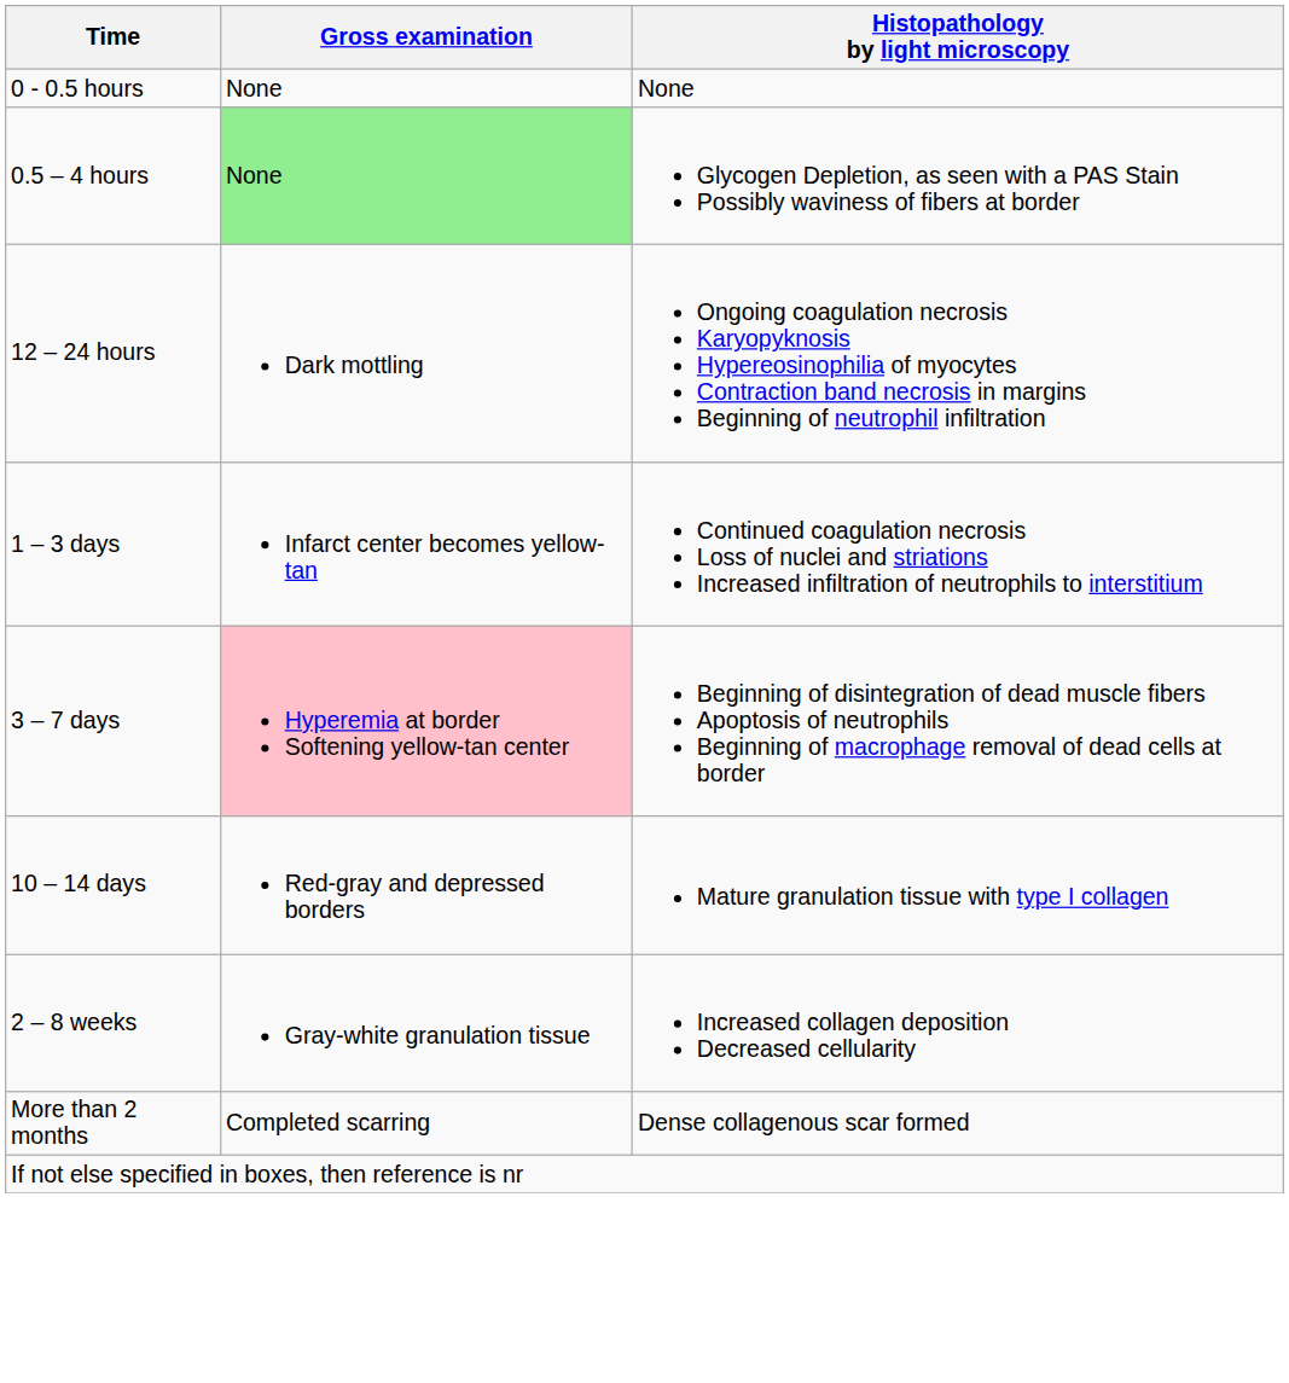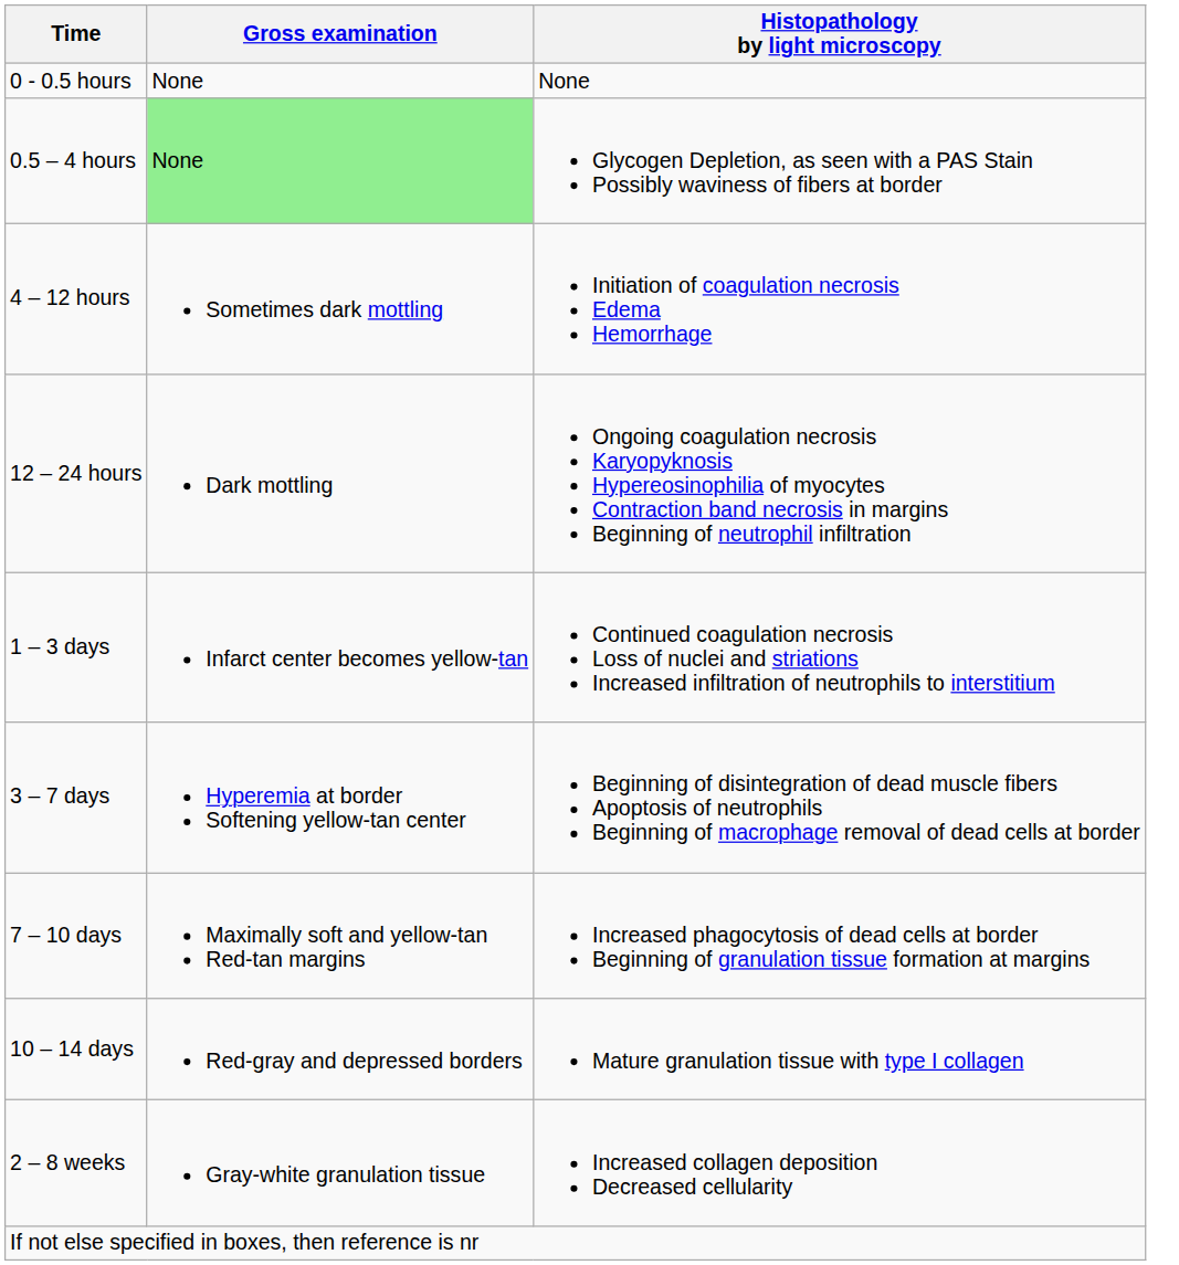 <table class="wikitable">
 <tr>
 <th>Time</th>
 <th><a href='#'>Gross examination</a></th>
 <th><a href='#'>Histopathology</a> <br> by <a href='#'>light microscopy</a></th>
 </tr>
 <tr>
 <td>0 - 0.5 hours</td>
 <td>None</td>
 <td>None</td>
 </tr>
 <tr>
 <td>0.5 – 4 hours</td>
 <td style="background: lightgreen;">None</td>
 <td><br><ul><li>Glycogen Depletion, as seen with a PAS Stain</li><li>Possibly waviness of fibers at border</li></ul></td>
 </tr>
 <tr>
+<td>4 – 12 hours</td>
+<td><br><ul><li>Sometimes dark <a href='#'>mottling</a></li></ul></td>
+<td><br><ul><li>Initiation of <a href='#'>coagulation necrosis</a></li><li><a href='#'>Edema</a></li><li><a href='#'>Hemorrhage</a></li></ul></td>
+</tr>
+<tr>
 <td>12 – 24 hours</td>
 <td><br><ul><li>Dark mottling</li></ul></td>
 <td><br><ul><li>Ongoing coagulation necrosis</li><li><a href='#'>Karyopyknosis</a></li><li><a href='#'>Hypereosinophilia</a> of myocytes</li><li><a href='#'>Contraction band necrosis</a> in margins</li><li>Beginning of <a href='#'>neutrophil</a> infiltration</li></ul></td>
 </tr>
 <tr>
 <td>1 – 3 days</td>
 <td><br><ul><li>Infarct center becomes yellow-<a href='#'>tan</a></li></ul></td>
 <td><br><ul><li>Continued coagulation necrosis</li><li>Loss of nuclei and <a href='#'>striations</a></li><li>Increased infiltration of neutrophils to <a href='#'>interstitium</a></li></ul></td>
 </tr>
 <tr>
 <td>3 – 7 days</td>
-<td style="background: pink;"><br><ul><li><a href='#'>Hyperemia</a> at border</li><li>Softening yellow-tan center</li></ul></td>
+<td><br><ul><li><a href='#'>Hyperemia</a> at border</li><li>Softening yellow-tan center</li></ul></td>
 <td><br><ul><li>Beginning of disintegration of dead muscle fibers</li><li>Apoptosis of neutrophils</li><li>Beginning of <a href='#'>macrophage</a> removal of dead cells at border</li></ul></td>
+</tr>
+<tr>
+<td>7 – 10 days</td>
+<td><br><ul><li>Maximally soft and yellow-tan</li><li>Red-tan margins</li></ul></td>
+<td><br><ul><li>Increased phagocytosis of dead cells at border</li><li>Beginning of <a href='#'>granulation tissue</a> formation at margins</li></ul></td>
 </tr>
 <tr>
 <td>10 – 14 days</td>
 <td><br><ul><li>Red-gray and depressed borders</li></ul></td>
 <td><br><ul><li>Mature granulation tissue with <a href='#'>type I collagen</a></li></ul></td>
 </tr>
 <tr>
 <td>2 – 8 weeks</td>
 <td><br><ul><li>Gray-white granulation tissue</li></ul></td>
 <td><br><ul><li>Increased collagen deposition</li><li>Decreased cellularity</li></ul></td>
 </tr>
 <tr>
-<td>More than 2 months</td>
-<td>Completed scarring</td>
-<td>Dense collagenous scar formed</td>
-</tr>
-<tr>
 <td colspan=3><span> If not else specified in boxes, then reference is nr</span></td>
 </tr>
 </table>
